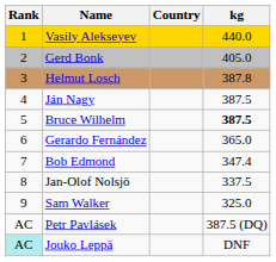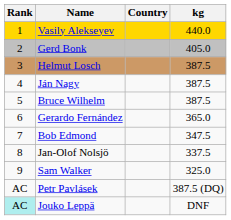 <table class="wikitable sortable" style="text-align:center">
 <tr>
 <th>Rank</th>
 <th>Name</th>
 <th>Country</th>
 <th>kg</th>
 </tr>
 <tr bgcolor=gold>
 <td>1</td>
 <td align="left"><a href='#'>Vasily Alekseyev</a></td>
 <td align="left"></td>
 <td>440.0</td>
 </tr>
 <tr bgcolor=silver>
 <td>2</td>
 <td align="left"><a href='#'>Gerd Bonk</a></td>
 <td align="left"></td>
 <td>405.0</td>
 </tr>
 <tr bgcolor=#CC9966>
 <td>3</td>
 <td align="left"><a href='#'>Helmut Losch</a></td>
 <td align="left"></td>
-<td>387.8</td>
+<td>387.5</td>
 </tr>
 <tr>
 <td>4</td>
 <td align="left"><a href='#'>Ján Nagy</a></td>
 <td align="left"></td>
 <td>387.5</td>
 </tr>
 <tr>
 <td>5</td>
 <td align="left"><a href='#'>Bruce Wilhelm</a></td>
 <td align="left"></td>
-<td><strong>387.5</strong></td>
+<td>387.5</td>
 </tr>
 <tr>
 <td>6</td>
 <td align="left"><a href='#'>Gerardo Fernández</a></td>
 <td align="left"></td>
 <td>365.0</td>
 </tr>
 <tr>
 <td>7</td>
 <td align="left"><a href='#'>Bob Edmond</a></td>
 <td align="left"></td>
-<td>347.4</td>
+<td>347.5</td>
 </tr>
 <tr>
 <td>8</td>
 <td align="left">Jan-Olof Nolsjö</td>
 <td align="left"></td>
 <td>337.5</td>
 </tr>
 <tr>
 <td>9</td>
 <td align="left"><a href='#'>Sam Walker</a></td>
 <td align="left"></td>
 <td>325.0</td>
 </tr>
 <tr>
 <td>AC</td>
 <td align="left"><a href='#'>Petr Pavlásek</a></td>
 <td align="left"></td>
 <td>387.5 (DQ)</td>
 </tr>
 <tr>
 <td style="background: paleturquoise;">AC</td>
 <td align="left"><a href='#'>Jouko Leppä</a></td>
 <td align="left"></td>
 <td>DNF</td>
 </tr>
 </table>
